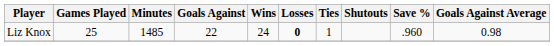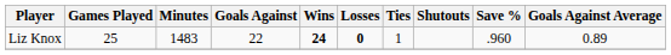 <table class="wikitable">
 <tr>
 <th>Player</th>
 <th>Games Played</th>
 <th>Minutes</th>
 <th>Goals Against</th>
 <th>Wins</th>
 <th>Losses</th>
 <th>Ties</th>
 <th>Shutouts</th>
 <th>Save %</th>
 <th>Goals Against Average</th>
 </tr>
 <tr align="center" bgcolor="">
 <td>Liz Knox</td>
 <td>25</td>
-<td>1485</td>
+<td>1483</td>
 <td>22</td>
-<td>24</td>
+<td><strong>24</strong></td>
 <td><strong>0</strong></td>
 <td>1</td>
 <td></td>
 <td>.960</td>
-<td>0.98</td>
+<td>0.89</td>
 </tr>
 <tr align="center" bgcolor="">
 </tr>
 </table>
